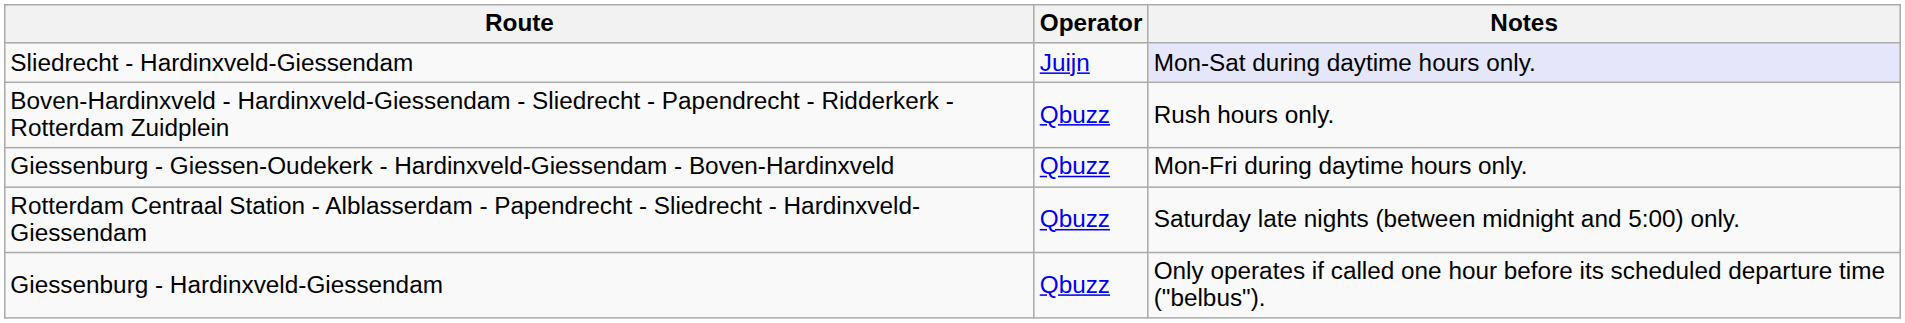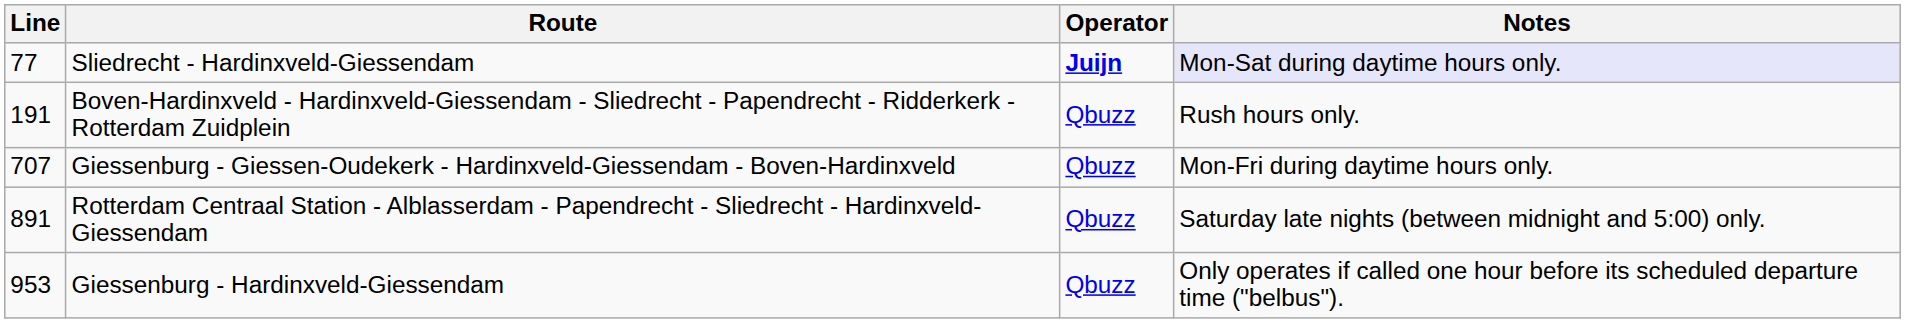 <table class="wikitable">
 <tr>
+<th>Line</th>
 <th>Route</th>
 <th>Operator</th>
 <th>Notes</th>
 </tr>
 <tr>
+<td>77</td>
 <td>Sliedrecht - Hardinxveld-Giessendam</td>
-<td><a href='#'>Juijn</a></td>
+<td><strong><a href='#'>Juijn</a></strong></td>
 <td style="background: lavender;">Mon-Sat during daytime hours only.</td>
 </tr>
 <tr>
+<td>191</td>
 <td>Boven-Hardinxveld - Hardinxveld-Giessendam - Sliedrecht - Papendrecht - Ridderkerk - Rotterdam Zuidplein</td>
 <td><a href='#'>Qbuzz</a></td>
 <td>Rush hours only.</td>
 </tr>
 <tr>
+<td>707</td>
 <td>Giessenburg - Giessen-Oudekerk - Hardinxveld-Giessendam - Boven-Hardinxveld</td>
 <td><a href='#'>Qbuzz</a></td>
 <td>Mon-Fri during daytime hours only.</td>
 </tr>
 <tr>
+<td>891</td>
 <td>Rotterdam Centraal Station - Alblasserdam - Papendrecht - Sliedrecht - Hardinxveld-Giessendam</td>
 <td><a href='#'>Qbuzz</a></td>
 <td>Saturday late nights (between midnight and 5:00) only.</td>
 </tr>
 <tr>
+<td>953</td>
 <td>Giessenburg - Hardinxveld-Giessendam</td>
 <td><a href='#'>Qbuzz</a></td>
 <td>Only operates if called one hour before its scheduled departure time ("belbus").</td>
 </tr>
 </table>
